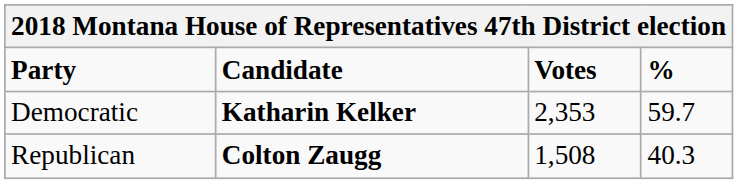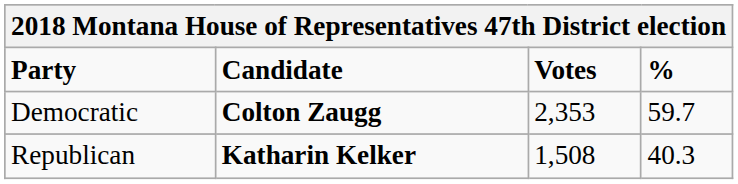 <table class="wikitable">
 <tr>
 <th colspan="4">2018 Montana House of Representatives 47th District election</th>
 </tr>
 <tr>
 <td><strong>Party</strong></td>
 <td><strong>Candidate</strong></td>
 <td><strong>Votes</strong></td>
 <td><strong>%</strong></td>
 </tr>
 <tr>
 <td>Democratic</td>
-<td><strong>Katharin Kelker</strong></td>
+<td><strong>Colton Zaugg</strong></td>
 <td>2,353</td>
 <td>59.7</td>
 </tr>
 <tr>
 <td>Republican</td>
-<td><strong>Colton Zaugg</strong></td>
+<td><strong>Katharin Kelker</strong></td>
 <td>1,508</td>
 <td>40.3</td>
 </tr>
 </table>
